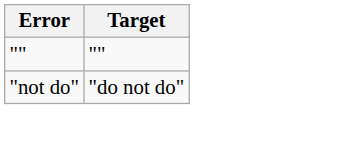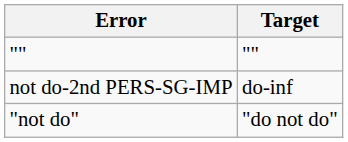 <table class="wikitable">
 <tr>
 <th>Error</th>
 <th>Target</th>
 </tr>
 <tr>
 <td>""</td>
 <td>""</td>
 </tr>
 <tr>
+<td>not do-2nd PERS-SG-IMP</td>
+<td>do-inf</td>
+</tr>
+<tr>
 <td>"not do"</td>
 <td>"do not do"</td>
 </tr>
 </table>
